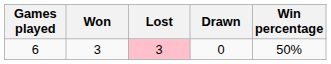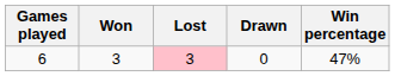 <table class="wikitable" style="text-align:center">
 <tr>
 <th width="70">Games played</th>
 <th width="70">Won</th>
 <th width="70">Lost</th>
 <th width="70">Drawn</th>
 <th width="70">Win percentage</th>
 </tr>
 <tr>
 <td>6</td>
 <td>3</td>
 <td style="background: pink;">3</td>
 <td>0</td>
-<td>50%</td>
+<td>47%</td>
 </tr>
 </table>
